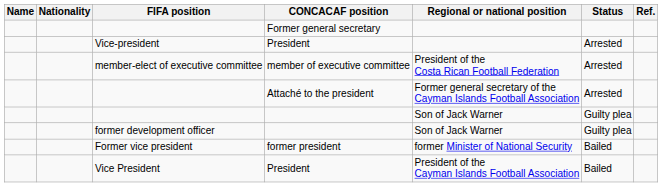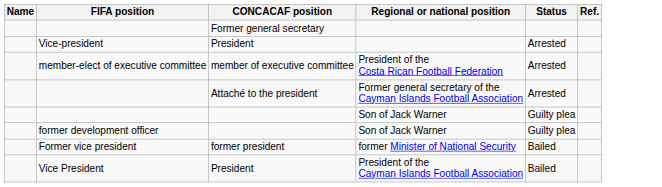 <table class="wikitable sortable">
 <tr>
 <th>Name</th>
-<th>Nationality</th>
 <th>FIFA position</th>
 <th>CONCACAF position</th>
 <th>Regional or national position</th>
 <th>Status</th>
 <th>Ref.</th>
 </tr>
 <tr>
 <td></td>
 <td></td>
-<td></td>
 <td>Former general secretary</td>
 <td></td>
 <td></td>
 <td style="text-align: center"></td>
 </tr>
 <tr>
-<td></td>
 <td></td>
 <td>Vice-president</td>
 <td>President</td>
 <td></td>
 <td>Arrested</td>
 <td style="text-align: center"></td>
 </tr>
 <tr>
-<td></td>
 <td></td>
 <td>member-elect of executive committee</td>
 <td>member of executive committee</td>
 <td>President of the <br> <a href='#'>Costa Rican Football Federation</a></td>
 <td>Arrested</td>
 <td style="text-align: center"></td>
 </tr>
 <tr>
 <td></td>
 <td></td>
-<td></td>
 <td>Attaché to the president</td>
 <td>Former general secretary of the <br> <a href='#'>Cayman Islands Football Association</a></td>
 <td>Arrested</td>
 <td style="text-align: center"></td>
 </tr>
 <tr>
 <td></td>
-<td><br></td>
 <td></td>
 <td></td>
 <td>Son of Jack Warner</td>
 <td>Guilty plea</td>
 <td style="text-align: center"></td>
 </tr>
 <tr>
 <td></td>
-<td><br></td>
 <td>former development officer</td>
 <td></td>
 <td>Son of Jack Warner</td>
 <td>Guilty plea</td>
 <td style="text-align: center"></td>
 </tr>
 <tr>
-<td></td>
 <td></td>
 <td>Former vice president</td>
 <td>former president</td>
 <td>former <a href='#'>Minister of National Security</a></td>
 <td>Bailed</td>
 <td style="text-align: center"></td>
 </tr>
 <tr>
 <td></td>
-<td></td>
 <td>Vice President</td>
 <td>President</td>
 <td>President of the <br> <a href='#'>Cayman Islands Football Association</a></td>
 <td>Bailed</td>
 <td style="text-align: center"></td>
 </tr>
 </table>
